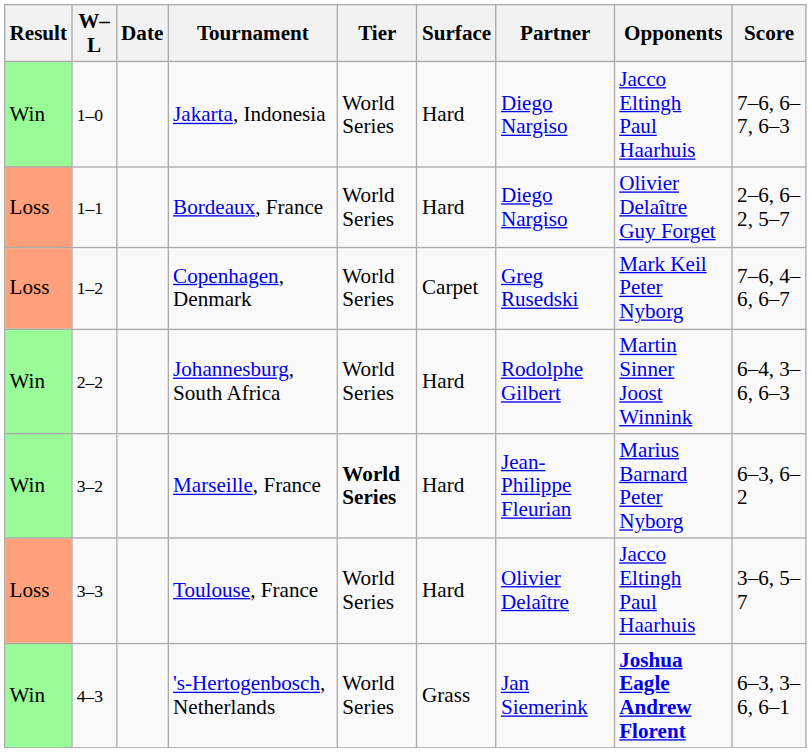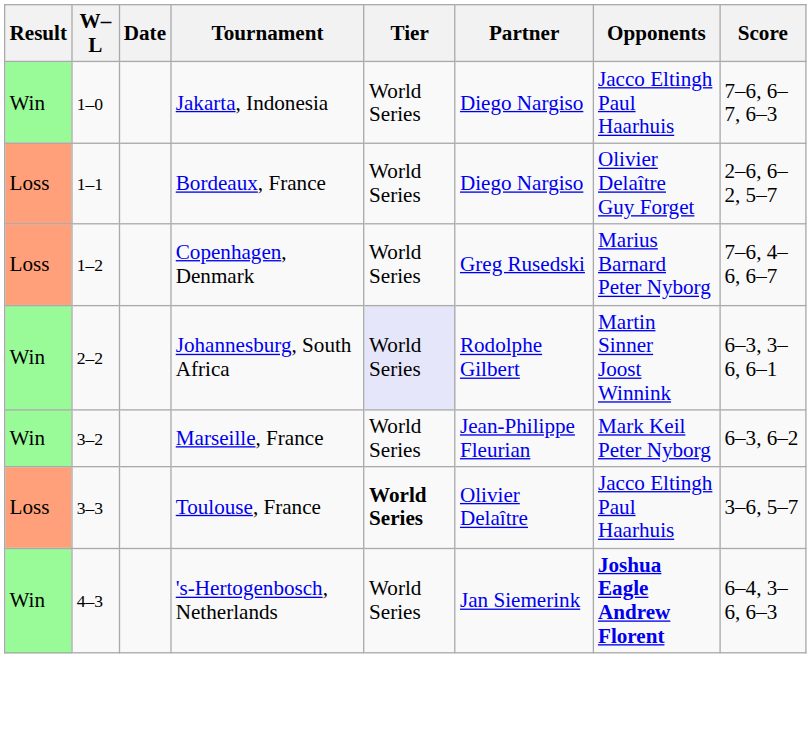 <table class="sortable wikitable">
 <tr>
 <th>Result</th>
 <th class="unsortable">W–L</th>
 <th>Date</th>
 <th>Tournament</th>
 <th>Tier</th>
-<th>Surface</th>
 <th>Partner</th>
 <th>Opponents</th>
 <th class="unsortable">Score</th>
 </tr>
 <tr>
 <td style="background:#98fb98;">Win</td>
 <td><small>1–0</small></td>
 <td><a href='#'></a></td>
 <td><a href='#'>Jakarta</a>, Indonesia</td>
 <td>World Series</td>
-<td>Hard</td>
 <td> <a href='#'>Diego Nargiso</a></td>
 <td> <a href='#'>Jacco Eltingh</a> <br>  <a href='#'>Paul Haarhuis</a></td>
 <td>7–6, 6–7, 6–3</td>
 </tr>
 <tr>
 <td style="background:#ffa07a;">Loss</td>
 <td><small>1–1</small></td>
 <td><a href='#'></a></td>
 <td><a href='#'>Bordeaux</a>, France</td>
 <td>World Series</td>
-<td>Hard</td>
 <td> <a href='#'>Diego Nargiso</a></td>
 <td> <a href='#'>Olivier Delaître</a> <br>  <a href='#'>Guy Forget</a></td>
 <td>2–6, 6–2, 5–7</td>
 </tr>
 <tr>
 <td style="background:#ffa07a;">Loss</td>
 <td><small>1–2</small></td>
 <td><a href='#'></a></td>
 <td><a href='#'>Copenhagen</a>, Denmark</td>
 <td>World Series</td>
-<td>Carpet</td>
 <td> <a href='#'>Greg Rusedski</a></td>
-<td> <a href='#'>Mark Keil</a> <br>  <a href='#'>Peter Nyborg</a></td>
+<td> <a href='#'>Marius Barnard</a> <br>  <a href='#'>Peter Nyborg</a></td>
 <td>7–6, 4–6, 6–7</td>
 </tr>
 <tr>
 <td style="background:#98fb98;">Win</td>
 <td><small>2–2</small></td>
 <td><a href='#'></a></td>
 <td><a href='#'>Johannesburg</a>, South Africa</td>
-<td>World Series</td>
-<td>Hard</td>
+<td style="background: lavender;">World Series</td>
 <td> <a href='#'>Rodolphe Gilbert</a></td>
 <td> <a href='#'>Martin Sinner</a> <br>  <a href='#'>Joost Winnink</a></td>
-<td>6–4, 3–6, 6–3</td>
+<td>6–3, 3–6, 6–1</td>
 </tr>
 <tr>
 <td style="background:#98fb98;">Win</td>
 <td><small>3–2</small></td>
 <td><a href='#'></a></td>
 <td><a href='#'>Marseille</a>, France</td>
-<td><strong>World Series</strong></td>
-<td>Hard</td>
+<td>World Series</td>
 <td> <a href='#'>Jean-Philippe Fleurian</a></td>
-<td> <a href='#'>Marius Barnard</a> <br>  <a href='#'>Peter Nyborg</a></td>
+<td> <a href='#'>Mark Keil</a> <br>  <a href='#'>Peter Nyborg</a></td>
 <td>6–3, 6–2</td>
 </tr>
 <tr>
 <td style="background:#ffa07a;">Loss</td>
 <td><small>3–3</small></td>
 <td><a href='#'></a></td>
 <td><a href='#'>Toulouse</a>, France</td>
-<td>World Series</td>
-<td>Hard</td>
+<td><strong>World Series</strong></td>
 <td> <a href='#'>Olivier Delaître</a></td>
 <td> <a href='#'>Jacco Eltingh</a> <br>  <a href='#'>Paul Haarhuis</a></td>
 <td>3–6, 5–7</td>
 </tr>
 <tr>
 <td style="background:#98fb98;">Win</td>
 <td><small>4–3</small></td>
 <td><a href='#'></a></td>
 <td><a href='#'>'s-Hertogenbosch</a>, Netherlands</td>
 <td>World Series</td>
-<td>Grass</td>
 <td> <a href='#'>Jan Siemerink</a></td>
 <td><strong> <a href='#'>Joshua Eagle</a> <br>  <a href='#'>Andrew Florent</a></strong></td>
-<td>6–3, 3–6, 6–1</td>
+<td>6–4, 3–6, 6–3</td>
 </tr>
 </table>
